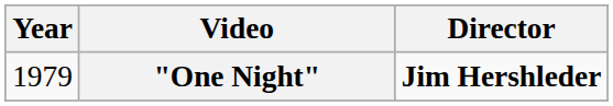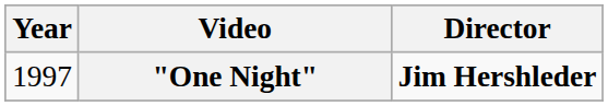 <table class="wikitable plainrowheaders">
 <tr>
 <th>Year</th>
 <th style="width:10em;">Video</th>
 <th>Director</th>
 </tr>
 <tr>
-<td>1979</td>
+<td>1997</td>
 <th scope="row">"One Night"</th>
 <td><strong>Jim Hershleder</strong></td>
 </tr>
 </table>
